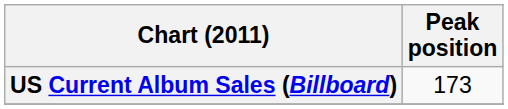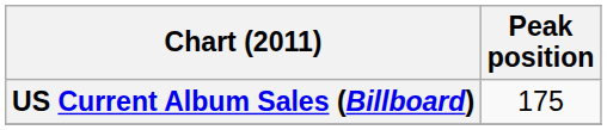 <table class="wikitable sortable plainrowheaders" style="text-align:center">
 <tr>
 <th scope="col">Chart (2011)</th>
 <th scope="col">Peak<br>position</th>
 </tr>
 <tr>
 <th scope="row">US <a href='#'>Current Album Sales</a> (<em><a href='#'>Billboard</a></em>)</th>
-<td>173</td>
+<td>175</td>
 </tr>
 <tr>
 </tr>
 <tr>
 </tr>
 <tr>
 </tr>
 <tr>
 </tr>
 <tr>
 </tr>
 </table>
